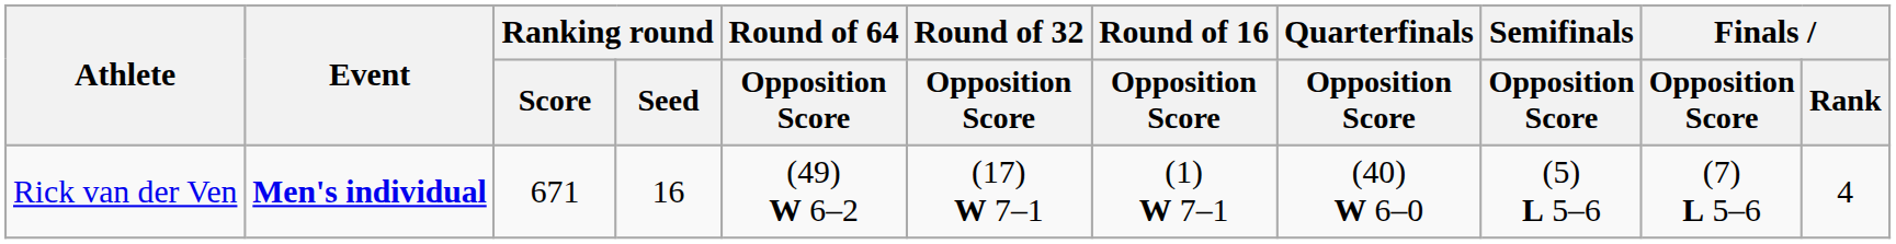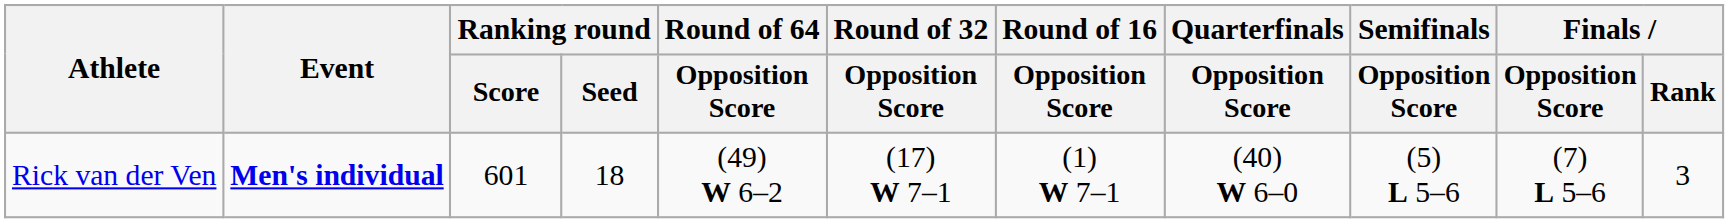 <table class="wikitable" style="font-size:90%">
 <tr>
 <th rowspan="2">Athlete</th>
 <th rowspan="2">Event</th>
 <th colspan="2">Ranking round</th>
 <th>Round of 64</th>
 <th>Round of 32</th>
 <th>Round of 16</th>
 <th>Quarterfinals</th>
 <th>Semifinals</th>
 <th colspan="2">Finals / </th>
 </tr>
 <tr style="font-size:95%">
 <th>Score</th>
 <th>Seed</th>
 <th>Opposition<br>Score</th>
 <th>Opposition<br>Score</th>
 <th>Opposition<br>Score</th>
 <th>Opposition<br>Score</th>
 <th>Opposition<br>Score</th>
 <th>Opposition<br>Score</th>
 <th>Rank</th>
 </tr>
 <tr align=center>
 <td align=left><a href='#'>Rick van der Ven</a></td>
 <td align=left><strong><a href='#'>Men's individual</a></strong></td>
-<td>671</td>
-<td>16</td>
+<td>601</td>
+<td>18</td>
 <td> (49)<br><strong>W</strong> 6–2</td>
 <td> (17)<br><strong>W</strong> 7–1</td>
 <td> (1)<br><strong>W</strong> 7–1</td>
 <td> (40)<br><strong>W</strong> 6–0</td>
 <td> (5)<br><strong>L</strong> 5–6</td>
 <td> (7)<br><strong>L</strong> 5–6</td>
-<td>4</td>
+<td>3</td>
 </tr>
 </table>
